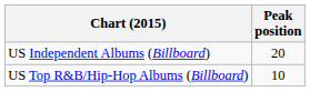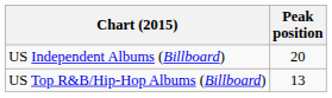 <table Class = "wikitable sortable">
 <tr>
 <th>Chart (2015)</th>
 <th>Peak<br>position</th>
 </tr>
 <tr>
 <td>US <a href='#'>Independent Albums</a> (<em><a href='#'>Billboard</a></em>)</td>
 <td align=center>20</td>
 </tr>
 <tr>
 <td>US <a href='#'>Top R&B/Hip-Hop Albums</a> (<em><a href='#'>Billboard</a></em>)</td>
-<td align=center>10</td>
+<td align=center>13</td>
 </tr>
 </table>
